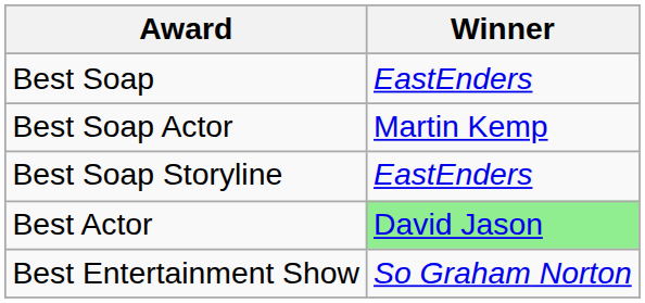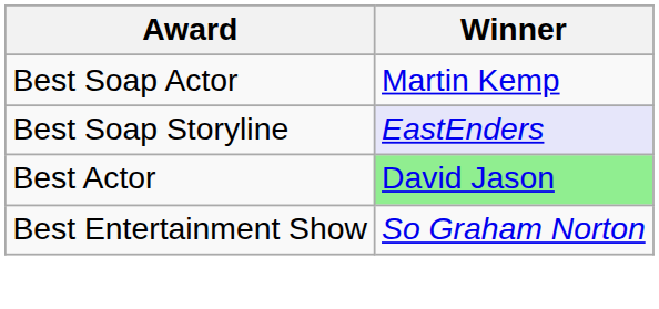 <table class="wikitable">
 <tr>
 <th>Award</th>
 <th>Winner</th>
-</tr>
-<tr>
-<td>Best Soap</td>
-<td><em><a href='#'>EastEnders</a></em></td>
 </tr>
 <tr>
 <td>Best Soap Actor</td>
 <td><a href='#'>Martin Kemp</a></td>
 </tr>
 <tr>
 <td>Best Soap Storyline</td>
-<td><em><a href='#'>EastEnders</a></em></td>
+<td style="background: lavender;"><em><a href='#'>EastEnders</a></em></td>
 </tr>
 <tr>
 <td>Best Actor</td>
 <td style="background: lightgreen;"><a href='#'>David Jason</a></td>
 </tr>
 <tr>
 <td>Best Entertainment Show</td>
 <td><em><a href='#'>So Graham Norton</a></em></td>
 </tr>
 </table>
